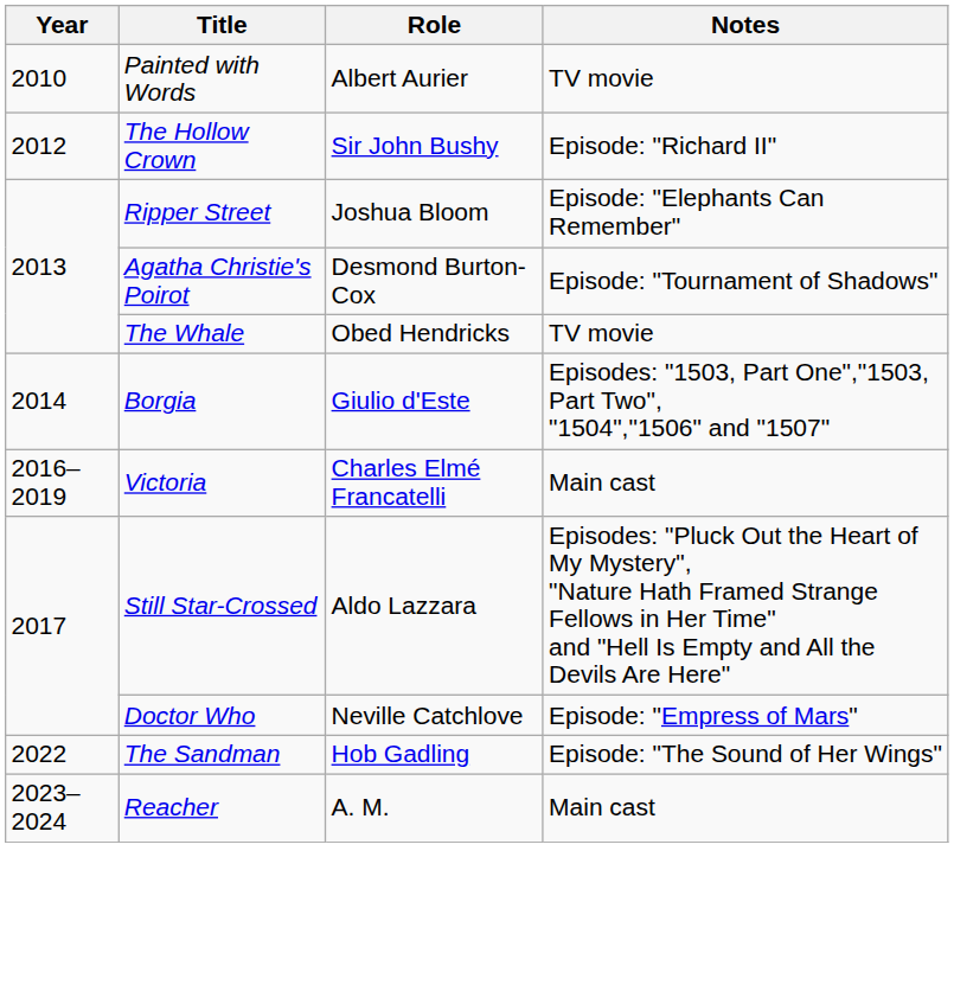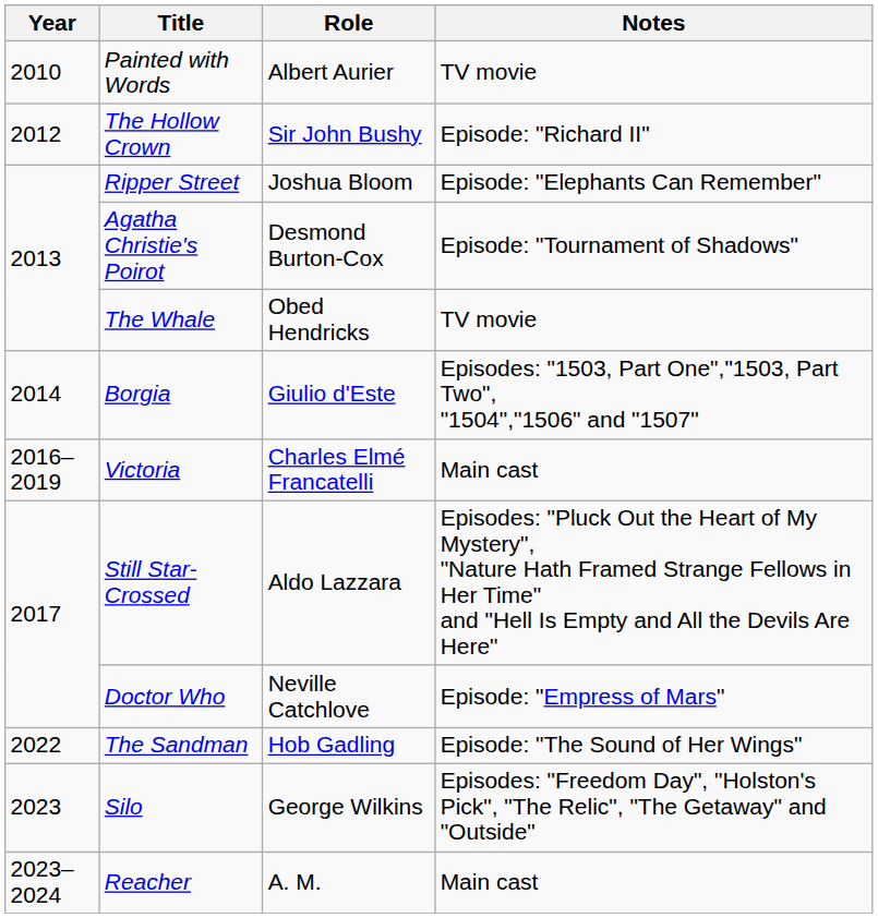 <table class="wikitable sortable">
 <tr>
 <th>Year</th>
 <th>Title</th>
 <th>Role</th>
 <th class="unsortable">Notes</th>
 </tr>
 <tr>
 <td>2010</td>
 <td><em>Painted with Words</em></td>
 <td>Albert Aurier</td>
 <td>TV movie</td>
 </tr>
 <tr>
 <td>2012</td>
 <td><em><a href='#'>The Hollow Crown</a></em></td>
 <td><a href='#'>Sir John Bushy</a></td>
 <td>Episode: "Richard II"</td>
 </tr>
 <tr>
 <td rowspan="3">2013</td>
 <td><em><a href='#'>Ripper Street</a></em></td>
 <td>Joshua Bloom</td>
 <td>Episode: "Elephants Can Remember"</td>
 </tr>
 <tr>
 <td><em><a href='#'>Agatha Christie's Poirot</a></em></td>
 <td>Desmond Burton-Cox</td>
 <td>Episode: "Tournament of Shadows"</td>
 </tr>
 <tr>
 <td><em><a href='#'>The Whale</a></em></td>
 <td>Obed Hendricks</td>
 <td>TV movie</td>
 </tr>
 <tr>
 <td>2014</td>
 <td><em><a href='#'>Borgia</a></em></td>
 <td><a href='#'>Giulio d'Este</a></td>
 <td>Episodes: "1503, Part One","1503, Part Two",<br>"1504","1506" and "1507"</td>
 </tr>
 <tr>
 <td>2016–2019</td>
 <td><em><a href='#'>Victoria</a></em></td>
 <td><a href='#'>Charles Elmé Francatelli</a></td>
 <td>Main cast</td>
 </tr>
 <tr>
 <td rowspan="2">2017</td>
 <td><em><a href='#'>Still Star-Crossed</a></em></td>
 <td>Aldo Lazzara</td>
 <td>Episodes: "Pluck Out the Heart of My Mystery",<br>"Nature Hath Framed Strange Fellows in Her Time"<br> and "Hell Is Empty and All the Devils Are Here"</td>
 </tr>
 <tr>
 <td><em><a href='#'>Doctor Who</a></em></td>
 <td>Neville Catchlove</td>
 <td>Episode: "<a href='#'>Empress of Mars</a>"</td>
 </tr>
 <tr>
 <td>2022</td>
 <td><a href='#'><em>The Sandman</em></a></td>
 <td><a href='#'>Hob Gadling</a></td>
 <td>Episode: "The Sound of Her Wings"</td>
 </tr>
 <tr>
+<td>2023</td>
+<td><a href='#'><em>Silo</em></a></td>
+<td>George Wilkins</td>
+<td>Episodes: "Freedom Day", "Holston's Pick", "The Relic", "The Getaway" and "Outside"</td>
+</tr>
+<tr>
 <td>2023–2024</td>
 <td><em><a href='#'>Reacher</a></em></td>
 <td>A. M.</td>
 <td>Main cast</td>
 </tr>
 </table>
